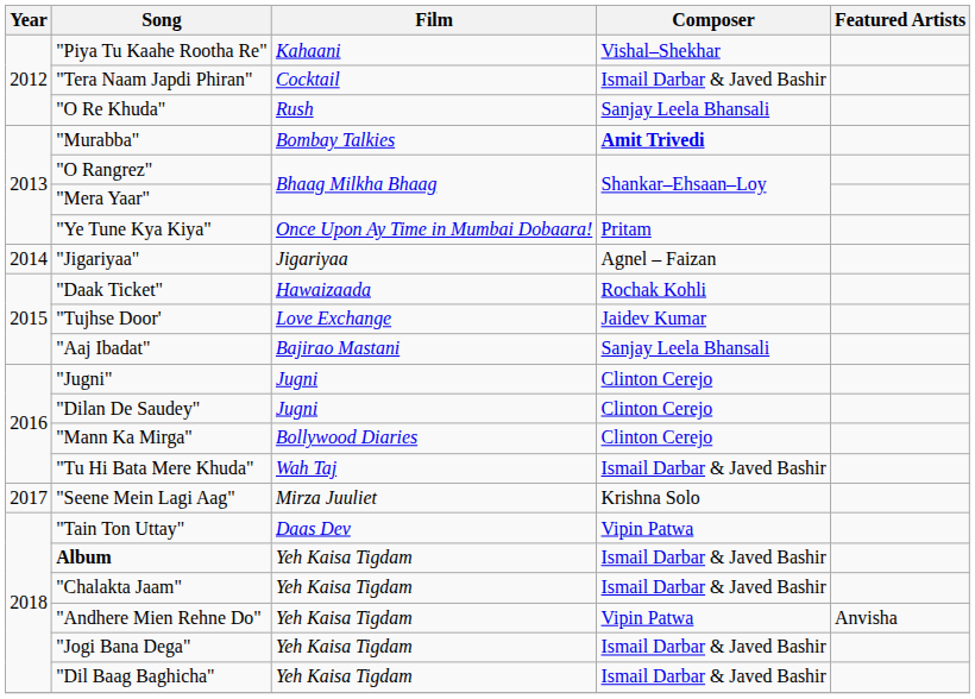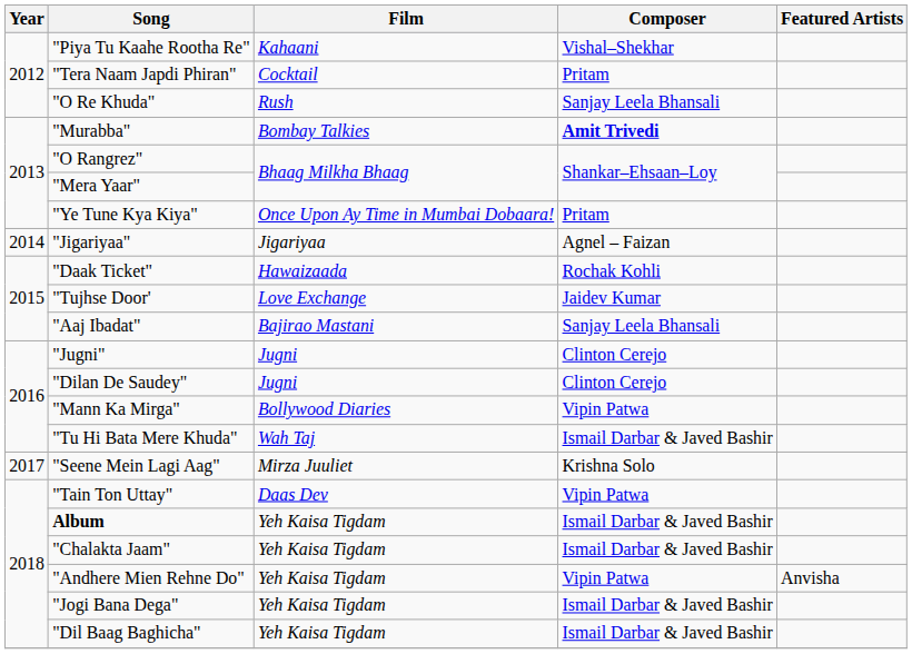 <table class="wikitable sortable">
 <tr style="background:#b0c4de; text-align:center;">
 <th>Year</th>
 <th>Song</th>
 <th>Film</th>
 <th>Composer</th>
 <th>Featured Artists</th>
 </tr>
 <tr>
 <td rowspan="3">2012</td>
 <td>"Piya Tu Kaahe Rootha Re"</td>
 <td><em><a href='#'>Kahaani</a></em></td>
 <td><a href='#'>Vishal–Shekhar</a></td>
 <td></td>
 </tr>
 <tr>
 <td>"Tera Naam Japdi Phiran"</td>
 <td><a href='#'><em>Cocktail</em></a></td>
-<td><a href='#'>Ismail Darbar</a> & Javed Bashir</td>
+<td><a href='#'>Pritam</a></td>
 <td></td>
 </tr>
 <tr>
 <td>"O Re Khuda"</td>
 <td><a href='#'><em>Rush</em></a></td>
 <td><a href='#'>Sanjay Leela Bhansali</a></td>
 <td></td>
 </tr>
 <tr>
 <td rowspan="4">2013</td>
 <td>"Murabba"</td>
 <td><a href='#'><em>Bombay Talkies</em></a></td>
 <td><strong><a href='#'>Amit Trivedi</a></strong></td>
 <td></td>
 </tr>
 <tr>
 <td>"O Rangrez"</td>
 <td rowspan="2"><em><a href='#'>Bhaag Milkha Bhaag</a></em></td>
 <td rowspan="2"><a href='#'>Shankar–Ehsaan–Loy</a></td>
 <td></td>
 </tr>
 <tr>
 <td>"Mera Yaar"</td>
 <td></td>
 </tr>
 <tr>
 <td>"Ye Tune Kya Kiya"</td>
 <td><em><a href='#'>Once Upon Ay Time in Mumbai Dobaara!</a></em></td>
 <td><a href='#'>Pritam</a></td>
 <td></td>
 </tr>
 <tr>
 <td rowspan="1">2014</td>
 <td>"Jigariyaa"</td>
 <td><em>Jigariyaa</em></td>
 <td>Agnel – Faizan</td>
 <td></td>
 </tr>
 <tr>
 <td rowspan="3">2015</td>
 <td>"Daak Ticket"</td>
 <td><em><a href='#'>Hawaizaada</a></em></td>
 <td><a href='#'>Rochak Kohli</a></td>
 <td></td>
 </tr>
 <tr>
 <td>"Tujhse Door'</td>
 <td><a href='#'><em>Love Exchange</em></a></td>
 <td><a href='#'>Jaidev Kumar</a></td>
 <td></td>
 </tr>
 <tr>
 <td>"Aaj Ibadat"</td>
 <td><a href='#'><em>Bajirao Mastani</em></a></td>
 <td><a href='#'>Sanjay Leela Bhansali</a></td>
 <td></td>
 </tr>
 <tr>
 <td rowspan="4">2016</td>
 <td>"Jugni"</td>
 <td><a href='#'><em>Jugni</em></a></td>
 <td><a href='#'>Clinton Cerejo</a></td>
 <td></td>
 </tr>
 <tr>
 <td>"Dilan De Saudey"</td>
 <td><a href='#'><em>Jugni</em></a></td>
 <td><a href='#'>Clinton Cerejo</a></td>
 <td></td>
 </tr>
 <tr>
 <td>"Mann Ka Mirga"</td>
 <td><em><a href='#'>Bollywood Diaries</a></em></td>
-<td><a href='#'>Clinton Cerejo</a></td>
+<td><a href='#'>Vipin Patwa</a></td>
 <td></td>
 </tr>
 <tr>
 <td>"Tu Hi Bata Mere Khuda"</td>
 <td><em><a href='#'>Wah Taj</a></em></td>
 <td><a href='#'>Ismail Darbar</a> & Javed Bashir</td>
 <td></td>
 </tr>
 <tr>
 <td rowspan="1">2017</td>
 <td>"Seene Mein Lagi Aag"</td>
 <td><em>Mirza Juuliet</em></td>
 <td>Krishna Solo</td>
 <td></td>
 </tr>
 <tr>
 <td rowspan="6">2018</td>
 <td>"Tain Ton Uttay"</td>
 <td><em><a href='#'>Daas Dev</a></em></td>
 <td><a href='#'>Vipin Patwa</a></td>
 <td></td>
 </tr>
 <tr>
 <td><strong>Album</strong></td>
 <td><em>Yeh Kaisa Tigdam</em></td>
 <td><a href='#'>Ismail Darbar</a> & Javed Bashir</td>
 <td></td>
 </tr>
 <tr>
 <td>"Chalakta Jaam"</td>
 <td><em>Yeh Kaisa Tigdam</em></td>
 <td><a href='#'>Ismail Darbar</a> & Javed Bashir</td>
 <td></td>
 </tr>
 <tr>
 <td>"Andhere Mien Rehne Do"</td>
 <td><em>Yeh Kaisa Tigdam</em></td>
 <td><a href='#'>Vipin Patwa</a></td>
 <td>Anvisha</td>
 </tr>
 <tr>
 <td>"Jogi Bana Dega"</td>
 <td><em>Yeh Kaisa Tigdam</em></td>
 <td><a href='#'>Ismail Darbar</a> & Javed Bashir</td>
 <td></td>
 </tr>
 <tr>
 <td>"Dil Baag Baghicha"</td>
 <td><em>Yeh Kaisa Tigdam</em></td>
 <td><a href='#'>Ismail Darbar</a> & Javed Bashir</td>
 <td></td>
 </tr>
 <tr>
 </tr>
 </table>
